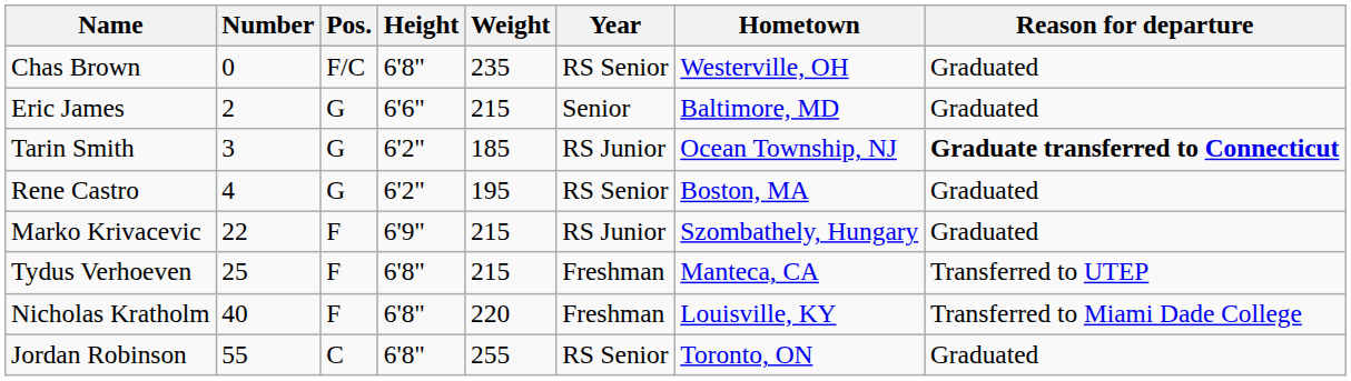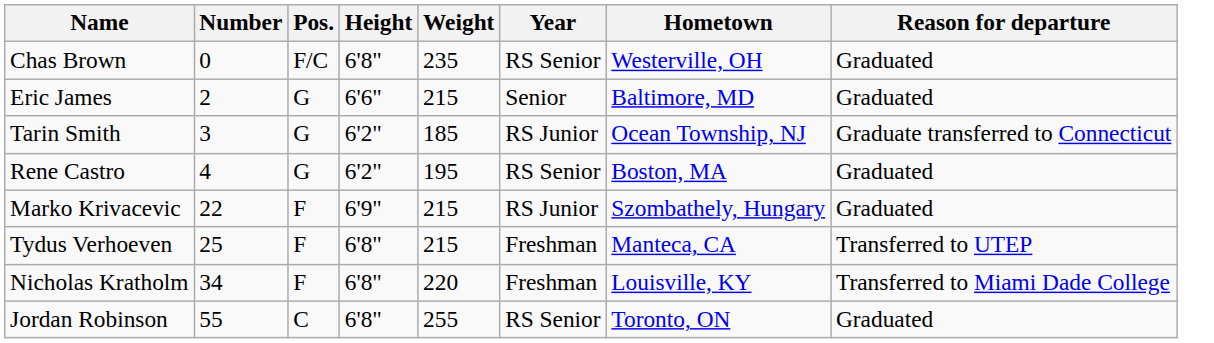 <table class="wikitable sortable" border="1">
 <tr>
 <th>Name</th>
 <th>Number</th>
 <th>Pos.</th>
 <th>Height</th>
 <th>Weight</th>
 <th>Year</th>
 <th>Hometown</th>
 <th class="unsortable">Reason for departure</th>
 </tr>
 <tr>
 <td>Chas Brown</td>
 <td>0</td>
 <td>F/C</td>
 <td>6'8"</td>
 <td>235</td>
 <td>RS Senior</td>
 <td><a href='#'>Westerville, OH</a></td>
 <td>Graduated</td>
 </tr>
 <tr>
 <td>Eric James</td>
 <td>2</td>
 <td>G</td>
 <td>6'6"</td>
 <td>215</td>
 <td>Senior</td>
 <td><a href='#'>Baltimore, MD</a></td>
 <td>Graduated</td>
 </tr>
 <tr>
 <td>Tarin Smith</td>
 <td>3</td>
 <td>G</td>
 <td>6'2"</td>
 <td>185</td>
 <td>RS Junior</td>
 <td><a href='#'>Ocean Township, NJ</a></td>
-<td><strong>Graduate transferred to <a href='#'>Connecticut</a></strong></td>
+<td>Graduate transferred to <a href='#'>Connecticut</a></td>
 </tr>
 <tr>
 <td>Rene Castro</td>
 <td>4</td>
 <td>G</td>
 <td>6'2"</td>
 <td>195</td>
 <td>RS Senior</td>
 <td><a href='#'>Boston, MA</a></td>
 <td>Graduated</td>
 </tr>
 <tr>
 <td>Marko Krivacevic</td>
 <td>22</td>
 <td>F</td>
 <td>6'9"</td>
 <td>215</td>
 <td>RS Junior</td>
 <td><a href='#'>Szombathely, Hungary</a></td>
 <td>Graduated</td>
 </tr>
 <tr>
 <td>Tydus Verhoeven</td>
 <td>25</td>
 <td>F</td>
 <td>6'8"</td>
 <td>215</td>
 <td>Freshman</td>
 <td><a href='#'>Manteca, CA</a></td>
 <td>Transferred to <a href='#'>UTEP</a></td>
 </tr>
 <tr>
 <td>Nicholas Kratholm</td>
-<td>40</td>
+<td>34</td>
 <td>F</td>
 <td>6'8"</td>
 <td>220</td>
 <td>Freshman</td>
 <td><a href='#'>Louisville, KY</a></td>
 <td>Transferred to <a href='#'>Miami Dade College</a></td>
 </tr>
 <tr>
 <td>Jordan Robinson</td>
 <td>55</td>
 <td>C</td>
 <td>6'8"</td>
 <td>255</td>
 <td>RS Senior</td>
 <td><a href='#'>Toronto, ON</a></td>
 <td>Graduated</td>
 </tr>
 </table>
